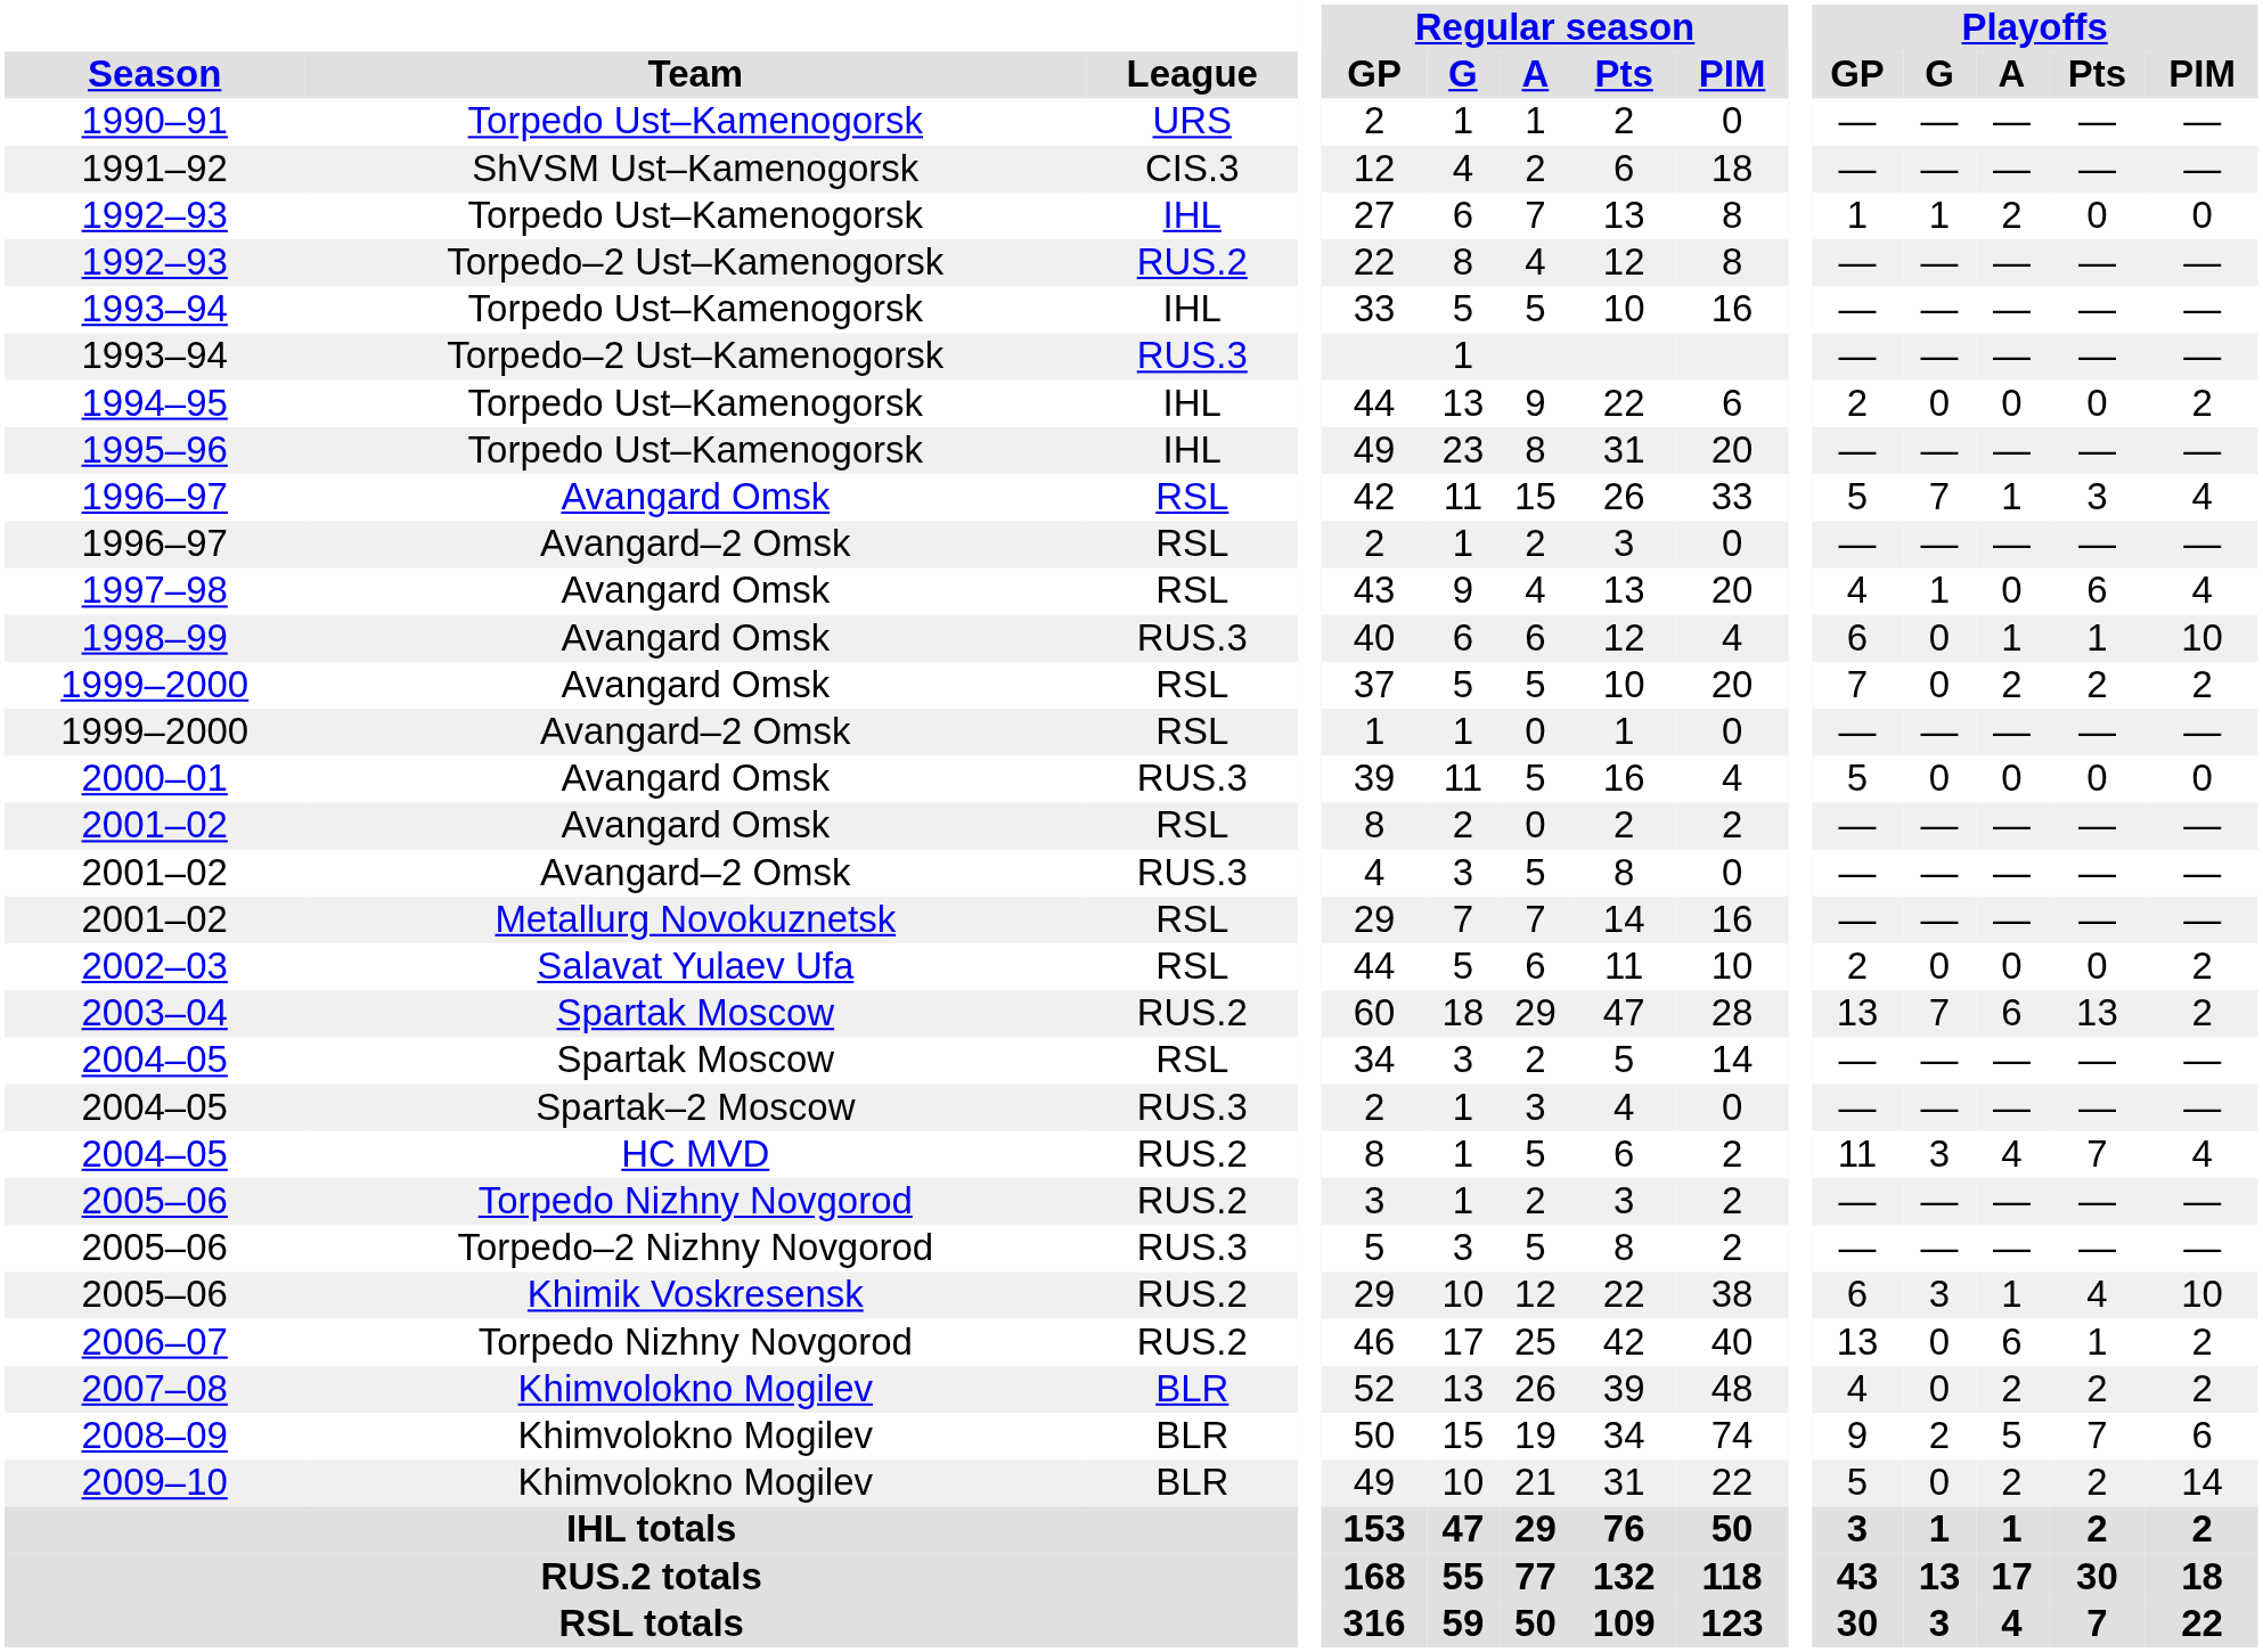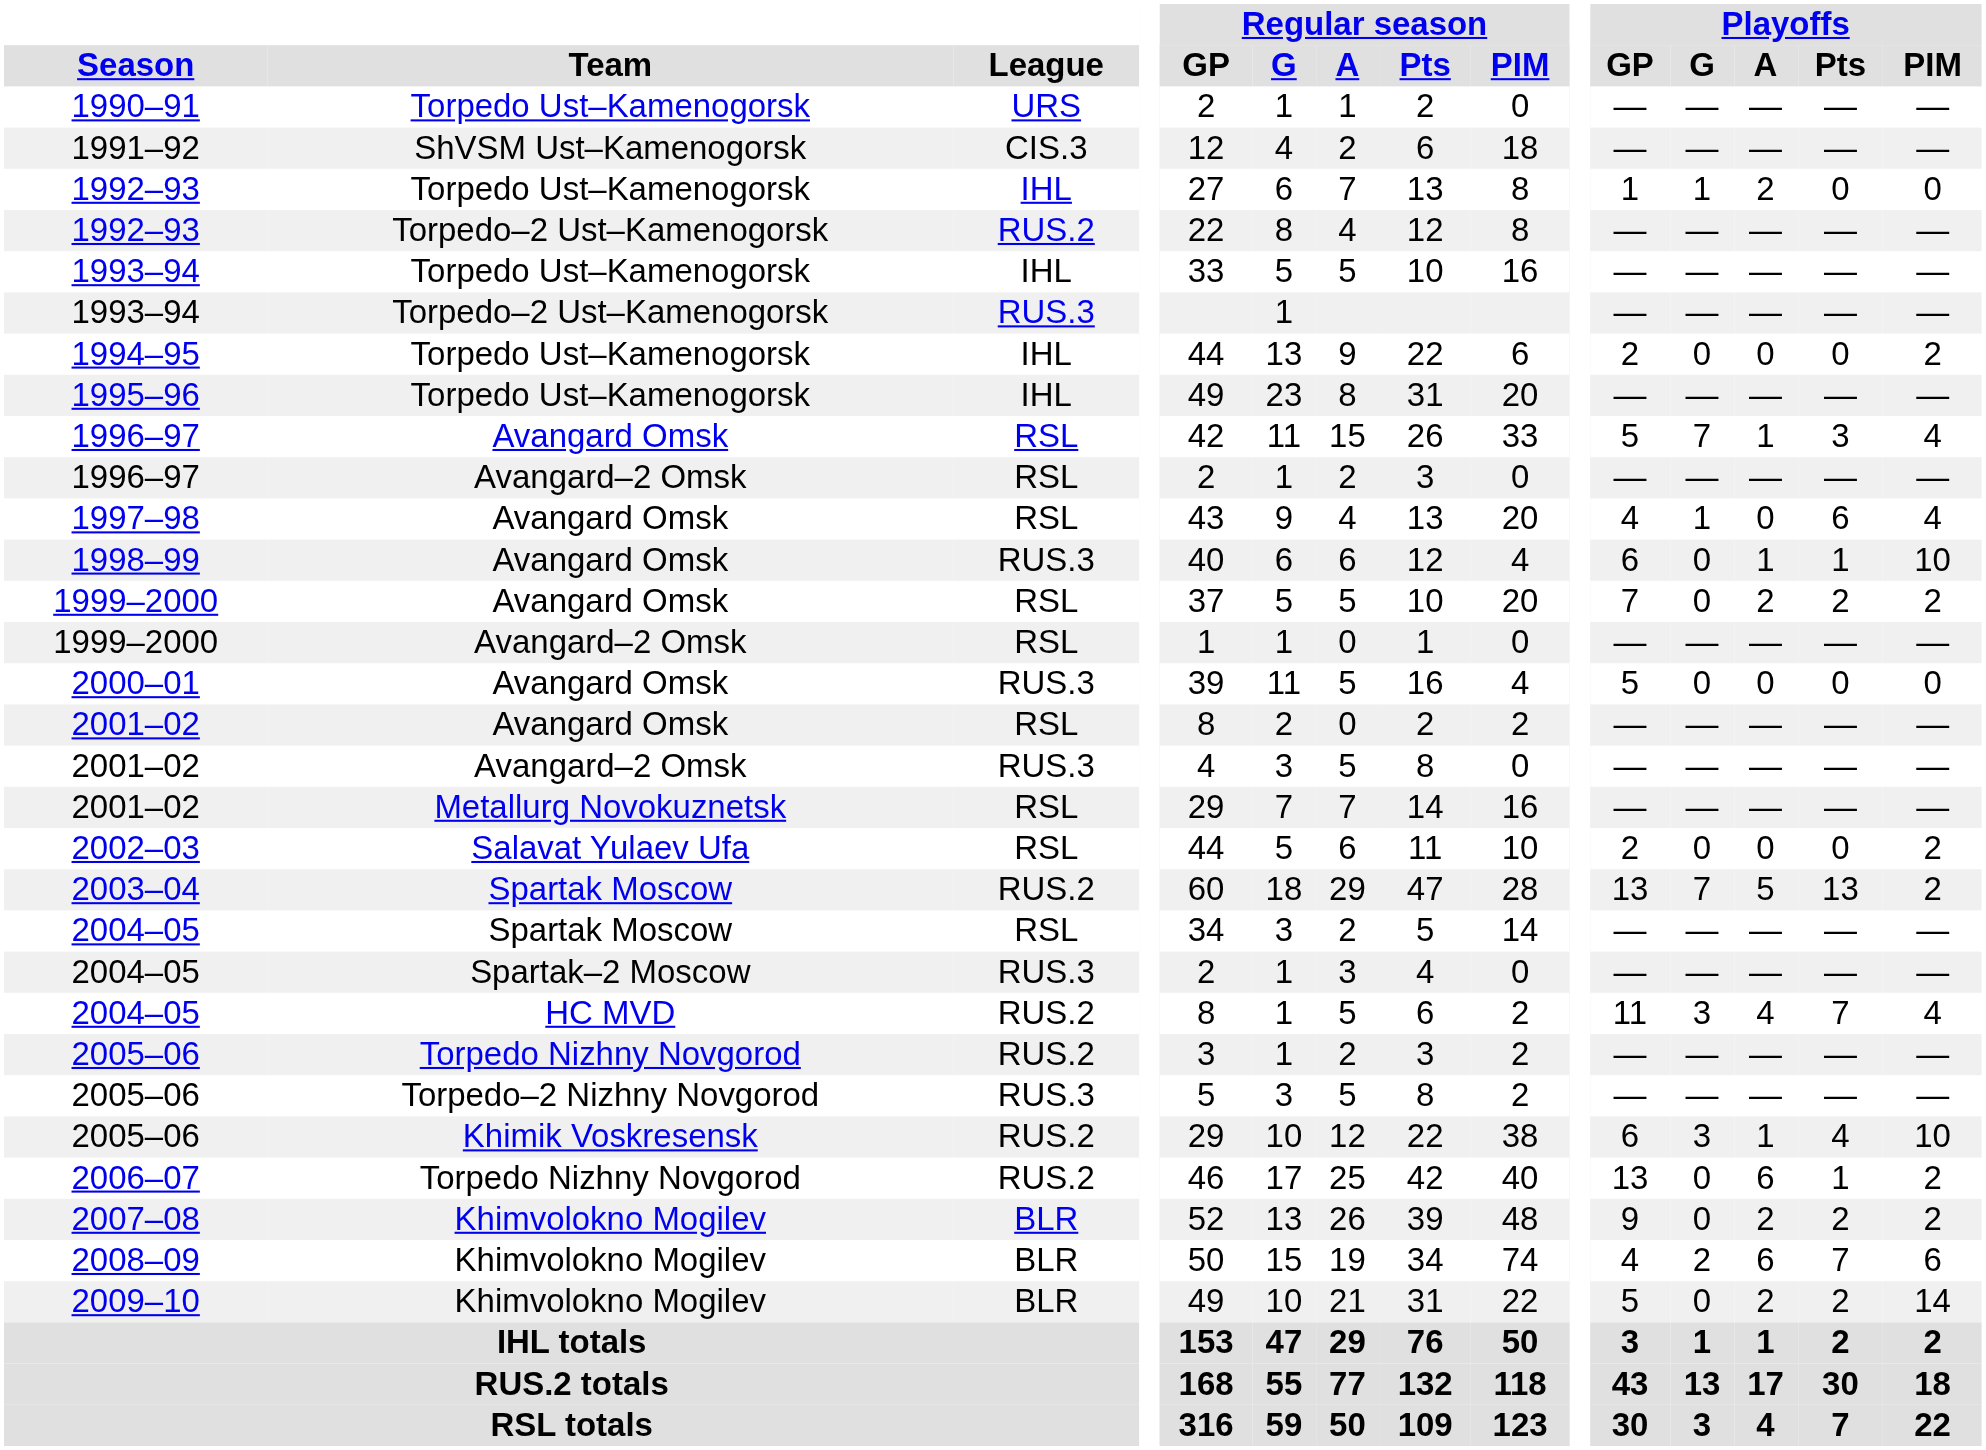 <table border="0" cellpadding="1" cellspacing="0" style="text-align:center; width:60em">
 <tr bgcolor="#e0e0e0">
 <th colspan="3" bgcolor="#ffffff"> </th>
 <th rowspan="99" bgcolor="#ffffff"> </th>
 <th colspan="5"><a href='#'>Regular season</a></th>
 <th rowspan="99" bgcolor="#ffffff"> </th>
 <th colspan="5"><a href='#'>Playoffs</a></th>
 </tr>
 <tr bgcolor="#e0e0e0">
 <th><a href='#'>Season</a></th>
 <th>Team</th>
 <th>League</th>
 <th>GP</th>
 <th><a href='#'>G</a></th>
 <th><a href='#'>A</a></th>
 <th><a href='#'>Pts</a></th>
 <th><a href='#'>PIM</a></th>
 <th>GP</th>
 <th>G</th>
 <th>A</th>
 <th>Pts</th>
 <th>PIM</th>
 </tr>
 <tr>
 <td><a href='#'>1990–91</a></td>
 <td><a href='#'>Torpedo Ust–Kamenogorsk</a></td>
 <td><a href='#'>URS</a></td>
 <td>2</td>
 <td>1</td>
 <td>1</td>
 <td>2</td>
 <td>0</td>
 <td>—</td>
 <td>—</td>
 <td>—</td>
 <td>—</td>
 <td>—</td>
 </tr>
 <tr bgcolor="#f0f0f0">
 <td>1991–92</td>
 <td>ShVSM Ust–Kamenogorsk</td>
 <td>CIS.3</td>
 <td>12</td>
 <td>4</td>
 <td>2</td>
 <td>6</td>
 <td>18</td>
 <td>—</td>
 <td>—</td>
 <td>—</td>
 <td>—</td>
 <td>—</td>
 </tr>
 <tr>
 <td><a href='#'>1992–93</a></td>
 <td>Torpedo Ust–Kamenogorsk</td>
 <td><a href='#'>IHL</a></td>
 <td>27</td>
 <td>6</td>
 <td>7</td>
 <td>13</td>
 <td>8</td>
 <td>1</td>
 <td>1</td>
 <td>2</td>
 <td>0</td>
 <td>0</td>
 </tr>
 <tr bgcolor="#f0f0f0">
 <td><a href='#'>1992–93</a></td>
 <td>Torpedo–2 Ust–Kamenogorsk</td>
 <td><a href='#'>RUS.2</a></td>
 <td>22</td>
 <td>8</td>
 <td>4</td>
 <td>12</td>
 <td>8</td>
 <td>—</td>
 <td>—</td>
 <td>—</td>
 <td>—</td>
 <td>—</td>
 </tr>
 <tr>
 <td><a href='#'>1993–94</a></td>
 <td>Torpedo Ust–Kamenogorsk</td>
 <td>IHL</td>
 <td>33</td>
 <td>5</td>
 <td>5</td>
 <td>10</td>
 <td>16</td>
 <td>—</td>
 <td>—</td>
 <td>—</td>
 <td>—</td>
 <td>—</td>
 </tr>
 <tr bgcolor="#f0f0f0">
 <td>1993–94</td>
 <td>Torpedo–2 Ust–Kamenogorsk</td>
 <td><a href='#'>RUS.3</a></td>
 <td></td>
 <td>1</td>
 <td></td>
 <td></td>
 <td></td>
 <td>—</td>
 <td>—</td>
 <td>—</td>
 <td>—</td>
 <td>—</td>
 </tr>
 <tr>
 <td><a href='#'>1994–95</a></td>
 <td>Torpedo Ust–Kamenogorsk</td>
 <td>IHL</td>
 <td>44</td>
 <td>13</td>
 <td>9</td>
 <td>22</td>
 <td>6</td>
 <td>2</td>
 <td>0</td>
 <td>0</td>
 <td>0</td>
 <td>2</td>
 </tr>
 <tr bgcolor="#f0f0f0">
 <td><a href='#'>1995–96</a></td>
 <td>Torpedo Ust–Kamenogorsk</td>
 <td>IHL</td>
 <td>49</td>
 <td>23</td>
 <td>8</td>
 <td>31</td>
 <td>20</td>
 <td>—</td>
 <td>—</td>
 <td>—</td>
 <td>—</td>
 <td>—</td>
 </tr>
 <tr>
 <td><a href='#'>1996–97</a></td>
 <td><a href='#'>Avangard Omsk</a></td>
 <td><a href='#'>RSL</a></td>
 <td>42</td>
 <td>11</td>
 <td>15</td>
 <td>26</td>
 <td>33</td>
 <td>5</td>
 <td>7</td>
 <td>1</td>
 <td>3</td>
 <td>4</td>
 </tr>
 <tr bgcolor="#f0f0f0">
 <td>1996–97</td>
 <td>Avangard–2 Omsk</td>
 <td>RSL</td>
 <td>2</td>
 <td>1</td>
 <td>2</td>
 <td>3</td>
 <td>0</td>
 <td>—</td>
 <td>—</td>
 <td>—</td>
 <td>—</td>
 <td>—</td>
 </tr>
 <tr>
 <td><a href='#'>1997–98</a></td>
 <td>Avangard Omsk</td>
 <td>RSL</td>
 <td>43</td>
 <td>9</td>
 <td>4</td>
 <td>13</td>
 <td>20</td>
 <td>4</td>
 <td>1</td>
 <td>0</td>
 <td>6</td>
 <td>4</td>
 </tr>
 <tr bgcolor="#f0f0f0">
 <td><a href='#'>1998–99</a></td>
 <td>Avangard Omsk</td>
 <td>RUS.3</td>
 <td>40</td>
 <td>6</td>
 <td>6</td>
 <td>12</td>
 <td>4</td>
 <td>6</td>
 <td>0</td>
 <td>1</td>
 <td>1</td>
 <td>10</td>
 </tr>
 <tr>
 <td><a href='#'>1999–2000</a></td>
 <td>Avangard Omsk</td>
 <td>RSL</td>
 <td>37</td>
 <td>5</td>
 <td>5</td>
 <td>10</td>
 <td>20</td>
 <td>7</td>
 <td>0</td>
 <td>2</td>
 <td>2</td>
 <td>2</td>
 </tr>
 <tr bgcolor="#f0f0f0">
 <td>1999–2000</td>
 <td>Avangard–2 Omsk</td>
 <td>RSL</td>
 <td>1</td>
 <td>1</td>
 <td>0</td>
 <td>1</td>
 <td>0</td>
 <td>—</td>
 <td>—</td>
 <td>—</td>
 <td>—</td>
 <td>—</td>
 </tr>
 <tr>
 <td><a href='#'>2000–01</a></td>
 <td>Avangard Omsk</td>
 <td>RUS.3</td>
 <td>39</td>
 <td>11</td>
 <td>5</td>
 <td>16</td>
 <td>4</td>
 <td>5</td>
 <td>0</td>
 <td>0</td>
 <td>0</td>
 <td>0</td>
 </tr>
 <tr bgcolor="#f0f0f0">
 <td><a href='#'>2001–02</a></td>
 <td>Avangard Omsk</td>
 <td>RSL</td>
 <td>8</td>
 <td>2</td>
 <td>0</td>
 <td>2</td>
 <td>2</td>
 <td>—</td>
 <td>—</td>
 <td>—</td>
 <td>—</td>
 <td>—</td>
 </tr>
 <tr>
 <td>2001–02</td>
 <td>Avangard–2 Omsk</td>
 <td>RUS.3</td>
 <td>4</td>
 <td>3</td>
 <td>5</td>
 <td>8</td>
 <td>0</td>
 <td>—</td>
 <td>—</td>
 <td>—</td>
 <td>—</td>
 <td>—</td>
 </tr>
 <tr bgcolor="#f0f0f0">
 <td>2001–02</td>
 <td><a href='#'>Metallurg Novokuznetsk</a></td>
 <td>RSL</td>
 <td>29</td>
 <td>7</td>
 <td>7</td>
 <td>14</td>
 <td>16</td>
 <td>—</td>
 <td>—</td>
 <td>—</td>
 <td>—</td>
 <td>—</td>
 </tr>
 <tr>
 <td><a href='#'>2002–03</a></td>
 <td><a href='#'>Salavat Yulaev Ufa</a></td>
 <td>RSL</td>
 <td>44</td>
 <td>5</td>
 <td>6</td>
 <td>11</td>
 <td>10</td>
 <td>2</td>
 <td>0</td>
 <td>0</td>
 <td>0</td>
 <td>2</td>
 </tr>
 <tr bgcolor="#f0f0f0">
 <td><a href='#'>2003–04</a></td>
 <td><a href='#'>Spartak Moscow</a></td>
 <td>RUS.2</td>
 <td>60</td>
 <td>18</td>
 <td>29</td>
 <td>47</td>
 <td>28</td>
 <td>13</td>
 <td>7</td>
-<td>6</td>
+<td>5</td>
 <td>13</td>
 <td>2</td>
 </tr>
 <tr>
 <td><a href='#'>2004–05</a></td>
 <td>Spartak Moscow</td>
 <td>RSL</td>
 <td>34</td>
 <td>3</td>
 <td>2</td>
 <td>5</td>
 <td>14</td>
 <td>—</td>
 <td>—</td>
 <td>—</td>
 <td>—</td>
 <td>—</td>
 </tr>
 <tr bgcolor="#f0f0f0">
 <td>2004–05</td>
 <td>Spartak–2 Moscow</td>
 <td>RUS.3</td>
 <td>2</td>
 <td>1</td>
 <td>3</td>
 <td>4</td>
 <td>0</td>
 <td>—</td>
 <td>—</td>
 <td>—</td>
 <td>—</td>
 <td>—</td>
 </tr>
 <tr>
 <td><a href='#'>2004–05</a></td>
 <td><a href='#'>HC MVD</a></td>
 <td>RUS.2</td>
 <td>8</td>
 <td>1</td>
 <td>5</td>
 <td>6</td>
 <td>2</td>
 <td>11</td>
 <td>3</td>
 <td>4</td>
 <td>7</td>
 <td>4</td>
 </tr>
 <tr bgcolor="#f0f0f0">
 <td><a href='#'>2005–06</a></td>
 <td><a href='#'>Torpedo Nizhny Novgorod</a></td>
 <td>RUS.2</td>
 <td>3</td>
 <td>1</td>
 <td>2</td>
 <td>3</td>
 <td>2</td>
 <td>—</td>
 <td>—</td>
 <td>—</td>
 <td>—</td>
 <td>—</td>
 </tr>
 <tr>
 <td>2005–06</td>
 <td>Torpedo–2 Nizhny Novgorod</td>
 <td>RUS.3</td>
 <td>5</td>
 <td>3</td>
 <td>5</td>
 <td>8</td>
 <td>2</td>
 <td>—</td>
 <td>—</td>
 <td>—</td>
 <td>—</td>
 <td>—</td>
 </tr>
 <tr bgcolor="#f0f0f0">
 <td>2005–06</td>
 <td><a href='#'>Khimik Voskresensk</a></td>
 <td>RUS.2</td>
 <td>29</td>
 <td>10</td>
 <td>12</td>
 <td>22</td>
 <td>38</td>
 <td>6</td>
 <td>3</td>
 <td>1</td>
 <td>4</td>
 <td>10</td>
 </tr>
 <tr>
 <td><a href='#'>2006–07</a></td>
 <td>Torpedo Nizhny Novgorod</td>
 <td>RUS.2</td>
 <td>46</td>
 <td>17</td>
 <td>25</td>
 <td>42</td>
 <td>40</td>
 <td>13</td>
 <td>0</td>
 <td>6</td>
 <td>1</td>
 <td>2</td>
 </tr>
 <tr bgcolor="#f0f0f0">
 <td><a href='#'>2007–08</a></td>
 <td><a href='#'>Khimvolokno Mogilev</a></td>
 <td><a href='#'>BLR</a></td>
 <td>52</td>
 <td>13</td>
 <td>26</td>
 <td>39</td>
 <td>48</td>
-<td>4</td>
+<td>9</td>
 <td>0</td>
 <td>2</td>
 <td>2</td>
 <td>2</td>
 </tr>
 <tr>
 <td><a href='#'>2008–09</a></td>
 <td>Khimvolokno Mogilev</td>
 <td>BLR</td>
 <td>50</td>
 <td>15</td>
 <td>19</td>
 <td>34</td>
 <td>74</td>
-<td>9</td>
+<td>4</td>
 <td>2</td>
-<td>5</td>
+<td>6</td>
 <td>7</td>
 <td>6</td>
 </tr>
 <tr bgcolor="#f0f0f0">
 <td><a href='#'>2009–10</a></td>
 <td>Khimvolokno Mogilev</td>
 <td>BLR</td>
 <td>49</td>
 <td>10</td>
 <td>21</td>
 <td>31</td>
 <td>22</td>
 <td>5</td>
 <td>0</td>
 <td>2</td>
 <td>2</td>
 <td>14</td>
 </tr>
 <tr bgcolor="#e0e0e0">
 <th colspan="3">IHL totals</th>
 <th>153</th>
 <th>47</th>
 <th>29</th>
 <th>76</th>
 <th>50</th>
 <th>3</th>
 <th>1</th>
 <th>1</th>
 <th>2</th>
 <th>2</th>
 </tr>
 <tr bgcolor="#e0e0e0">
 <th colspan="3">RUS.2 totals</th>
 <th>168</th>
 <th>55</th>
 <th>77</th>
 <th>132</th>
 <th>118</th>
 <th>43</th>
 <th>13</th>
 <th>17</th>
 <th>30</th>
 <th>18</th>
 </tr>
 <tr bgcolor="#e0e0e0">
 <th colspan="3">RSL totals</th>
 <th>316</th>
 <th>59</th>
 <th>50</th>
 <th>109</th>
 <th>123</th>
 <th>30</th>
 <th>3</th>
 <th>4</th>
 <th>7</th>
 <th>22</th>
 </tr>
 </table>
